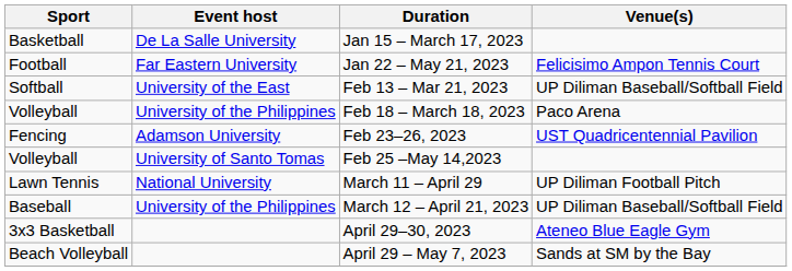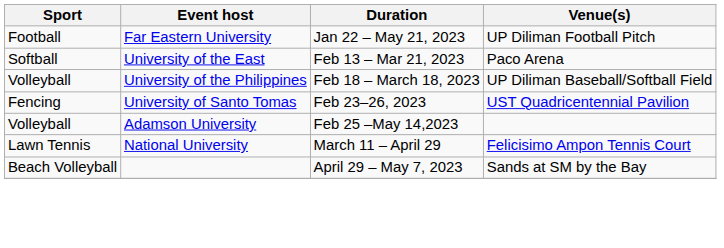 <table class="wikitable" style="text-align:left; line-height:16px; width:auto;">
 <tr>
 <th>Sport</th>
 <th>Event host</th>
 <th>Duration</th>
 <th>Venue(s)</th>
 </tr>
 <tr>
-<td> Basketball<br></td>
-<td><a href='#'>De La Salle University</a></td>
-<td>Jan 15 – March 17, 2023</td>
-<td></td>
-</tr>
-<tr>
 <td> Football<br></td>
 <td><a href='#'>Far Eastern University</a></td>
 <td>Jan 22 – May 21, 2023</td>
-<td><a href='#'>Felicisimo Ampon Tennis Court</a></td>
+<td>UP Diliman Football Pitch</td>
 </tr>
 <tr>
 <td> Softball<br></td>
 <td><a href='#'>University of the East</a></td>
 <td>Feb 13 – Mar 21, 2023</td>
-<td>UP Diliman Baseball/Softball Field</td>
+<td>Paco Arena</td>
 </tr>
 <tr>
 <td> Volleyball<br></td>
 <td><a href='#'>University of the Philippines</a></td>
 <td>Feb 18 – March 18, 2023</td>
-<td>Paco Arena</td>
+<td>UP Diliman Baseball/Softball Field</td>
 </tr>
 <tr>
 <td> Fencing<br></td>
-<td><a href='#'>Adamson University</a></td>
+<td><a href='#'>University of Santo Tomas</a></td>
 <td>Feb 23–26, 2023</td>
 <td><a href='#'>UST Quadricentennial Pavilion</a></td>
 </tr>
 <tr>
 <td> Volleyball<br></td>
-<td><a href='#'>University of Santo Tomas</a></td>
+<td><a href='#'>Adamson University</a></td>
 <td>Feb 25 –May 14,2023</td>
 <td></td>
 </tr>
 <tr>
 <td> Lawn Tennis<br></td>
 <td><a href='#'>National University</a></td>
 <td>March 11 – April 29</td>
-<td>UP Diliman Football Pitch</td>
-</tr>
-<tr>
-<td> Baseball<br></td>
-<td><a href='#'>University of the Philippines</a></td>
-<td>March 12 – April 21, 2023</td>
-<td>UP Diliman Baseball/Softball Field</td>
-</tr>
-<tr>
-<td> 3x3 Basketball<br></td>
-<td></td>
-<td>April 29–30, 2023</td>
-<td><a href='#'>Ateneo Blue Eagle Gym</a></td>
+<td><a href='#'>Felicisimo Ampon Tennis Court</a></td>
 </tr>
 <tr>
 <td> Beach Volleyball<br></td>
 <td></td>
 <td>April 29 – May 7, 2023</td>
 <td>Sands at SM by the Bay</td>
 </tr>
 <tr>
 </tr>
 </table>
